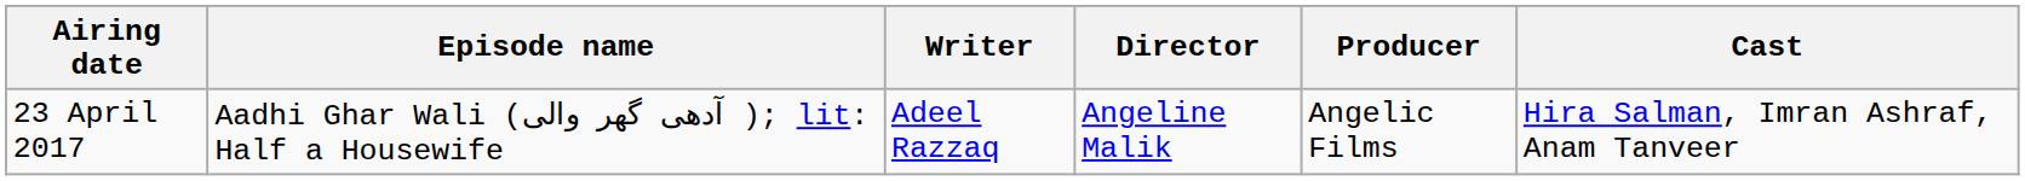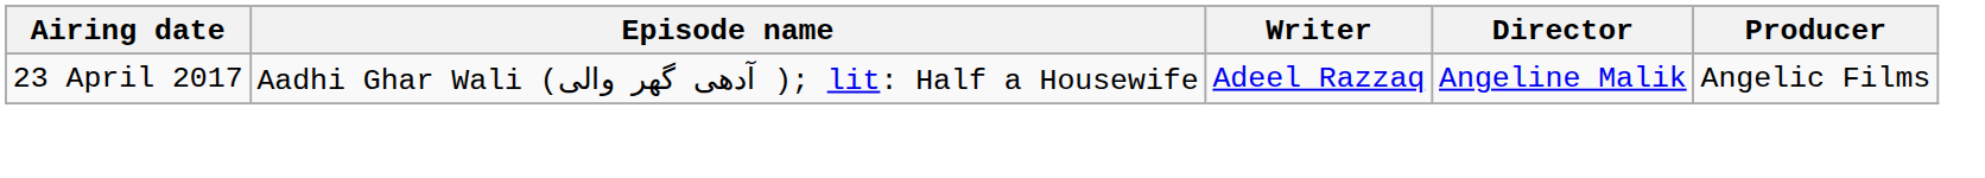 <table class="wikitable plainrowheaders">
 <tr>
 <th>Airing date</th>
 <th>Episode name</th>
 <th>Writer</th>
 <th>Director</th>
 <th>Producer</th>
-<th>Cast</th>
 </tr>
 <tr>
 <td>23 April 2017</td>
 <td>Aadhi Ghar Wali (آدھی گھر والی ); <a href='#'>lit</a>: Half a Housewife</td>
 <td><a href='#'>Adeel Razzaq</a></td>
 <td><a href='#'>Angeline Malik</a></td>
 <td>Angelic Films</td>
-<td><a href='#'>Hira Salman</a>, Imran Ashraf, Anam Tanveer</td>
 </tr>
 </table>
